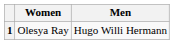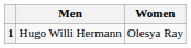 <table class="wikitable">
 <tr>
 <th></th>
+<th>Men</th>
 <th>Women</th>
-<th>Men</th>
 </tr>
 <tr>
 <th>1</th>
+<td>Hugo Willi Hermann</td>
 <td>Olesya Ray</td>
-<td>Hugo Willi Hermann</td>
 </tr>
 </table>
